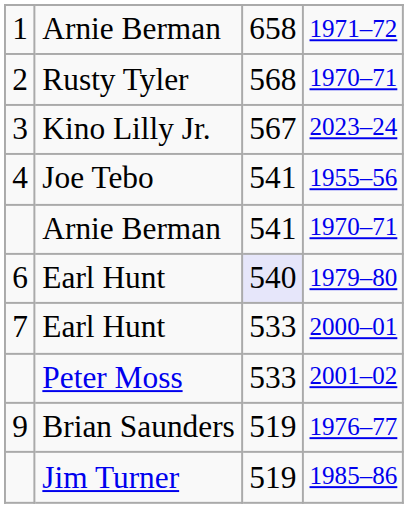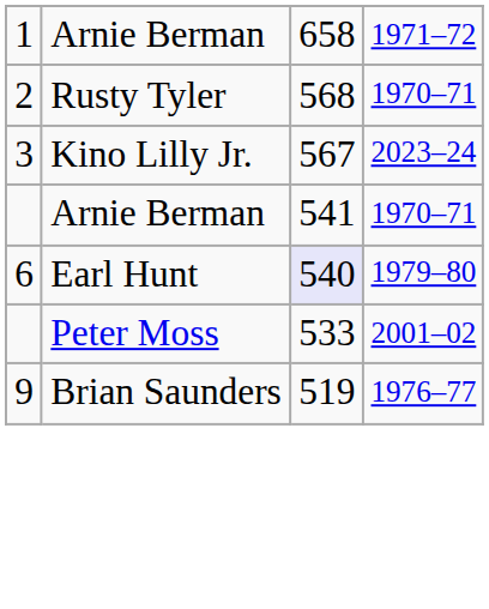 <table class="wikitable">
 <tr>
 </tr>
 <tr>
 <td>1</td>
 <td>Arnie Berman</td>
 <td>658</td>
 <td style="font-size:80%;"><a href='#'>1971–72</a></td>
 </tr>
 <tr>
 <td>2</td>
 <td>Rusty Tyler</td>
 <td>568</td>
 <td style="font-size:80%;"><a href='#'>1970–71</a></td>
 </tr>
 <tr>
 <td>3</td>
 <td>Kino Lilly Jr.</td>
 <td>567</td>
 <td style="font-size:80%;"><a href='#'>2023–24</a></td>
 </tr>
 <tr>
-<td>4</td>
-<td>Joe Tebo</td>
-<td>541</td>
-<td style="font-size:80%;"><a href='#'>1955–56</a></td>
-</tr>
-<tr>
 <td></td>
 <td>Arnie Berman</td>
 <td>541</td>
 <td style="font-size:80%;"><a href='#'>1970–71</a></td>
 </tr>
 <tr>
 <td>6</td>
 <td>Earl Hunt</td>
 <td style="background: lavender;">540</td>
 <td style="font-size:80%;"><a href='#'>1979–80</a></td>
-</tr>
-<tr>
-<td>7</td>
-<td>Earl Hunt</td>
-<td>533</td>
-<td style="font-size:80%;"><a href='#'>2000–01</a></td>
 </tr>
 <tr>
 <td></td>
 <td><a href='#'>Peter Moss</a></td>
 <td>533</td>
 <td style="font-size:80%;"><a href='#'>2001–02</a></td>
 </tr>
 <tr>
 <td>9</td>
 <td>Brian Saunders</td>
 <td>519</td>
 <td style="font-size:80%;"><a href='#'>1976–77</a></td>
 </tr>
-<tr>
-<td></td>
-<td><a href='#'>Jim Turner</a></td>
-<td>519</td>
-<td style="font-size:80%;"><a href='#'>1985–86</a></td>
-</tr>
 </table>
